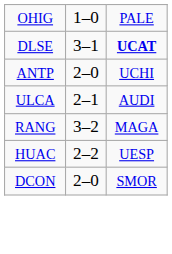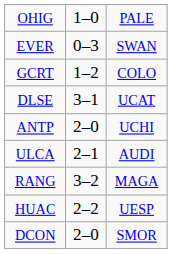 <table class="wikitable" style="text-align:center">
 <tr>
 <td width="50"><small><a href='#'>OHIG</a></small></td>
 <td width="30">1–0</td>
 <td width="50"><small><a href='#'>PALE</a></small></td>
 </tr>
 <tr>
+<td width="50"><small><a href='#'>EVER</a></small></td>
+<td width="30">0–3</td>
+<td width="50"><small><a href='#'>SWAN</a></small></td>
+</tr>
+<tr>
+<td width="50"><small><a href='#'>GCRT</a></small></td>
+<td width="30">1–2</td>
+<td width="50"><small><a href='#'>COLO</a></small></td>
+</tr>
+<tr>
 <td width="50"><small><a href='#'>DLSE</a></small></td>
 <td width="30">3–1</td>
-<td width="50"><strong><small><a href='#'>UCAT</a></small></strong></td>
+<td width="50"><small><a href='#'>UCAT</a></small></td>
 </tr>
 <tr>
 <td width="50"><small><a href='#'>ANTP</a></small></td>
 <td width="30">2–0</td>
 <td width="50"><small><a href='#'>UCHI</a></small></td>
 </tr>
 <tr>
 <td width="50"><small><a href='#'>ULCA</a></small></td>
 <td width="30">2–1</td>
 <td width="50"><small><a href='#'>AUDI</a></small></td>
 </tr>
 <tr>
 <td width="50"><small><a href='#'>RANG</a></small></td>
 <td width="30">3–2</td>
 <td width="50"><small><a href='#'>MAGA</a></small></td>
 </tr>
 <tr>
 <td width="50"><small><a href='#'>HUAC</a></small></td>
 <td width="30">2–2</td>
 <td width="50"><small><a href='#'>UESP</a></small></td>
 </tr>
 <tr>
 <td width="50"><small><a href='#'>DCON</a></small></td>
 <td width="30">2–0</td>
 <td width="50"><small><a href='#'>SMOR</a></small></td>
 </tr>
 </table>
